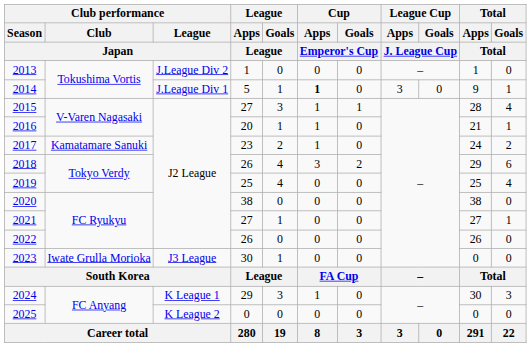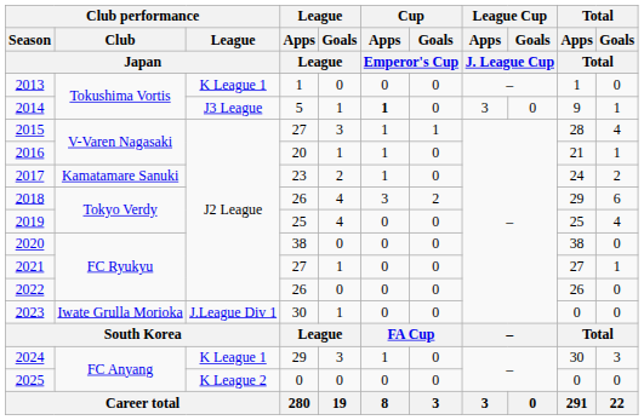 <table class="wikitable" style="text-align:center;">
 <tr>
 <th colspan=3>Club performance</th>
 <th colspan=2>League</th>
 <th colspan=2>Cup</th>
 <th colspan=2>League Cup</th>
 <th colspan=2>Total</th>
 </tr>
 <tr>
 <th>Season</th>
 <th>Club</th>
 <th>League</th>
 <th>Apps</th>
 <th>Goals</th>
 <th>Apps</th>
 <th>Goals</th>
 <th>Apps</th>
 <th>Goals</th>
 <th>Apps</th>
 <th>Goals</th>
 </tr>
 <tr>
 <th colspan=3>Japan</th>
 <th colspan=2>League</th>
 <th colspan=2><a href='#'>Emperor's Cup</a></th>
 <th colspan=2><a href='#'>J. League Cup</a></th>
 <th colspan=2>Total</th>
 </tr>
 <tr>
 <td><a href='#'>2013</a></td>
 <td rowspan="2"><a href='#'>Tokushima Vortis</a></td>
-<td><a href='#'>J.League Div 2</a></td>
+<td><a href='#'>K League 1</a></td>
 <td>1</td>
 <td>0</td>
 <td>0</td>
 <td>0</td>
 <td colspan="2">–</td>
 <td>1</td>
 <td>0</td>
 </tr>
 <tr>
 <td><a href='#'>2014</a></td>
-<td><a href='#'>J.League Div 1</a></td>
+<td><a href='#'>J3 League</a></td>
 <td>5</td>
 <td>1</td>
 <td><strong>1</strong></td>
 <td>0</td>
 <td>3</td>
 <td>0</td>
 <td>9</td>
 <td>1</td>
 </tr>
 <tr>
 <td><a href='#'>2015</a></td>
 <td rowspan="2"><a href='#'>V-Varen Nagasaki</a></td>
 <td rowspan="8">J2 League</td>
 <td>27</td>
 <td>3</td>
 <td>1</td>
 <td>1</td>
 <td rowspan="9" colspan="2">–</td>
 <td>28</td>
 <td>4</td>
 </tr>
 <tr>
 <td><a href='#'>2016</a></td>
 <td>20</td>
 <td>1</td>
 <td>1</td>
 <td>0</td>
 <td>21</td>
 <td>1</td>
 </tr>
 <tr>
 <td><a href='#'>2017</a></td>
 <td><a href='#'>Kamatamare Sanuki</a></td>
 <td>23</td>
 <td>2</td>
 <td>1</td>
 <td>0</td>
 <td>24</td>
 <td>2</td>
 </tr>
 <tr>
 <td><a href='#'>2018</a></td>
 <td rowspan=2><a href='#'>Tokyo Verdy</a></td>
 <td>26</td>
 <td>4</td>
 <td>3</td>
 <td>2</td>
 <td>29</td>
 <td>6</td>
 </tr>
 <tr>
 <td><a href='#'>2019</a></td>
 <td>25</td>
 <td>4</td>
 <td>0</td>
 <td>0</td>
 <td>25</td>
 <td>4</td>
 </tr>
 <tr>
 <td><a href='#'>2020</a></td>
 <td rowspan=3><a href='#'>FC Ryukyu</a></td>
 <td>38</td>
 <td>0</td>
 <td>0</td>
 <td>0</td>
 <td>38</td>
 <td>0</td>
 </tr>
 <tr>
 <td><a href='#'>2021</a></td>
 <td>27</td>
 <td>1</td>
 <td>0</td>
 <td>0</td>
 <td>27</td>
 <td>1</td>
 </tr>
 <tr>
 <td><a href='#'>2022</a></td>
 <td>26</td>
 <td>0</td>
 <td>0</td>
 <td>0</td>
 <td>26</td>
 <td>0</td>
 </tr>
 <tr>
 <td><a href='#'>2023</a></td>
 <td><a href='#'>Iwate Grulla Morioka</a></td>
-<td><a href='#'>J3 League</a></td>
+<td><a href='#'>J.League Div 1</a></td>
 <td>30</td>
 <td>1</td>
 <td>0</td>
 <td>0</td>
 <td>0</td>
 <td>0</td>
 </tr>
 <tr>
 <th colspan=3>South Korea</th>
 <th colspan=2>League</th>
 <th colspan=2><a href='#'>FA Cup</a></th>
 <th colspan=2>–</th>
 <th colspan=2>Total</th>
 </tr>
 <tr>
 <td><a href='#'>2024</a></td>
 <td rowspan="2"><a href='#'>FC Anyang</a></td>
 <td><a href='#'>K League 1</a></td>
 <td>29</td>
 <td>3</td>
 <td>1</td>
 <td>0</td>
 <td rowspan="2" colspan="2">–</td>
 <td>30</td>
 <td>3</td>
 </tr>
 <tr>
 <td><a href='#'>2025</a></td>
 <td><a href='#'>K League 2</a></td>
 <td>0</td>
 <td>0</td>
 <td>0</td>
 <td>0</td>
 <td>0</td>
 <td>0</td>
 </tr>
 <tr>
 <th colspan=3>Career total</th>
 <th>280</th>
 <th>19</th>
 <th>8</th>
 <th>3</th>
 <th>3</th>
 <th>0</th>
 <th>291</th>
 <th>22</th>
 </tr>
 </table>
